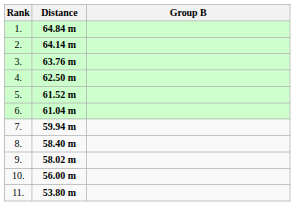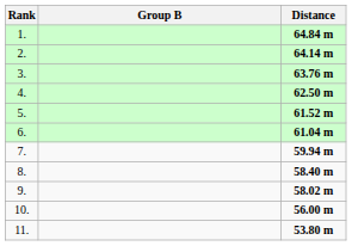 <table class="wikitable" style="border-collapse: collapse; font-size: 90%;">
 <tr>
 <th>Rank</th>
+<th style="width: 20em">Group B</th>
 <th style="width: 5em">Distance</th>
-<th style="width: 20em">Group B</th>
 </tr>
 <tr style="background:#ccffcc;">
 <td align="center">1.</td>
+<td></td>
 <td align="center"><strong>64.84 m</strong></td>
-<td></td>
 </tr>
 <tr style="background:#ccffcc;">
 <td align="center">2.</td>
+<td></td>
 <td align="center"><strong>64.14 m</strong></td>
-<td></td>
 </tr>
 <tr style="background:#ccffcc;">
 <td align="center">3.</td>
+<td></td>
 <td align="center"><strong>63.76 m</strong></td>
-<td></td>
 </tr>
 <tr style="background:#ccffcc;">
 <td align="center">4.</td>
+<td></td>
 <td align="center"><strong>62.50 m</strong></td>
-<td></td>
 </tr>
 <tr style="background:#ccffcc;">
 <td align="center">5.</td>
+<td></td>
 <td align="center"><strong>61.52 m</strong></td>
-<td></td>
 </tr>
 <tr style="background:#ccffcc;">
 <td align="center">6.</td>
+<td></td>
 <td align="center"><strong>61.04 m</strong></td>
-<td></td>
 </tr>
 <tr>
 <td align="center">7.</td>
+<td></td>
 <td align="center"><strong>59.94 m</strong></td>
-<td></td>
 </tr>
 <tr>
 <td align="center">8.</td>
+<td></td>
 <td align="center"><strong>58.40 m</strong></td>
-<td></td>
 </tr>
 <tr>
 <td align="center">9.</td>
+<td></td>
 <td align="center"><strong>58.02 m</strong></td>
-<td></td>
 </tr>
 <tr>
 <td align="center">10.</td>
+<td></td>
 <td align="center"><strong>56.00 m</strong></td>
-<td></td>
 </tr>
 <tr>
 <td align="center">11.</td>
+<td></td>
 <td align="center"><strong>53.80 m</strong></td>
-<td></td>
 </tr>
 </table>
